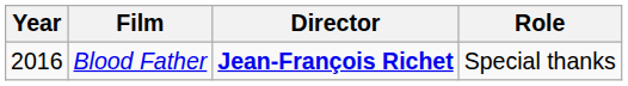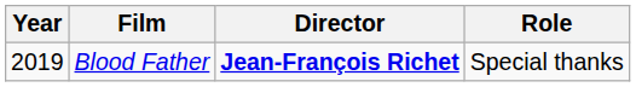 <table class="wikitable">
 <tr>
 <th>Year</th>
 <th>Film</th>
 <th>Director</th>
 <th>Role</th>
 </tr>
 <tr>
-<td>2016</td>
+<td>2019</td>
 <td><em><a href='#'>Blood Father</a></em></td>
 <td><strong><a href='#'>Jean-François Richet</a></strong></td>
 <td>Special thanks</td>
 </tr>
 </table>
